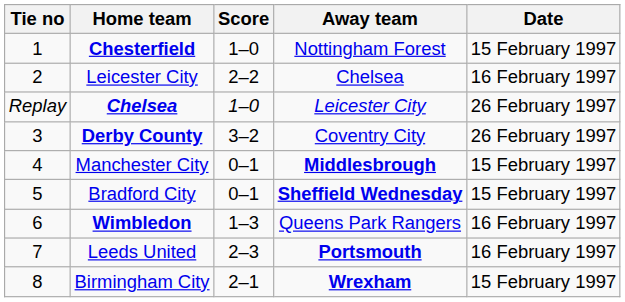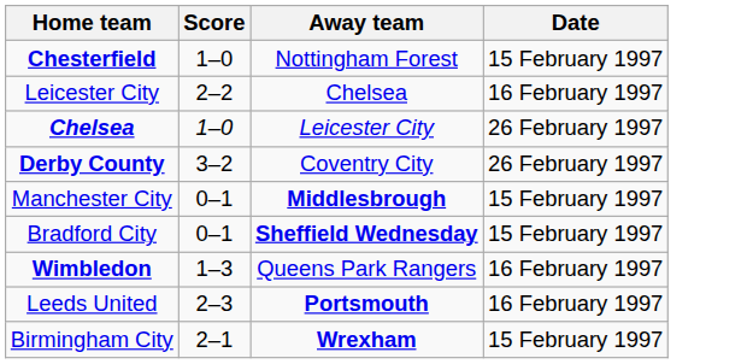 <table class="wikitable" style="text-align: center">
 <tr>
-<th>Tie no</th>
 <th>Home team</th>
 <th>Score</th>
 <th>Away team</th>
 <th>Date</th>
 </tr>
 <tr>
-<td>1</td>
 <td><strong><a href='#'>Chesterfield</a></strong></td>
 <td>1–0</td>
 <td><a href='#'>Nottingham Forest</a></td>
 <td>15 February 1997</td>
 </tr>
 <tr>
-<td>2</td>
 <td><a href='#'>Leicester City</a></td>
 <td>2–2</td>
 <td><a href='#'>Chelsea</a></td>
 <td>16 February 1997</td>
 </tr>
 <tr>
-<td><em>Replay</em></td>
 <td><strong><em><a href='#'>Chelsea</a></em></strong></td>
 <td><em>1–0</em></td>
 <td><em><a href='#'>Leicester City</a></em></td>
 <td>26 February 1997</td>
 </tr>
 <tr>
-<td>3</td>
 <td><strong><a href='#'>Derby County</a></strong></td>
 <td>3–2</td>
 <td><a href='#'>Coventry City</a></td>
 <td>26 February 1997</td>
 </tr>
 <tr>
-<td>4</td>
 <td><a href='#'>Manchester City</a></td>
 <td>0–1</td>
 <td><strong><a href='#'>Middlesbrough</a></strong></td>
 <td>15 February 1997</td>
 </tr>
 <tr>
-<td>5</td>
 <td><a href='#'>Bradford City</a></td>
 <td>0–1</td>
 <td><strong><a href='#'>Sheffield Wednesday</a></strong></td>
 <td>15 February 1997</td>
 </tr>
 <tr>
-<td>6</td>
 <td><strong><a href='#'>Wimbledon</a></strong></td>
 <td>1–3</td>
 <td><a href='#'>Queens Park Rangers</a></td>
 <td>16 February 1997</td>
 </tr>
 <tr>
-<td>7</td>
 <td><a href='#'>Leeds United</a></td>
 <td>2–3</td>
 <td><strong><a href='#'>Portsmouth</a></strong></td>
 <td>16 February 1997</td>
 </tr>
 <tr>
-<td>8</td>
 <td><a href='#'>Birmingham City</a></td>
 <td>2–1</td>
 <td><strong><a href='#'>Wrexham</a></strong></td>
 <td>15 February 1997</td>
 </tr>
 </table>
